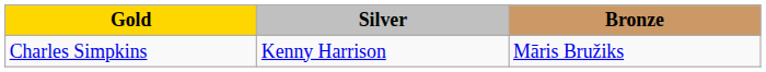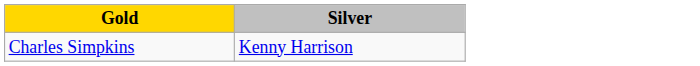 <table class="wikitable" style="text-align:left">
 <tr align="center">
 <td width=200 bgcolor=gold><strong>Gold</strong></td>
 <td width=200 bgcolor=silver><strong>Silver</strong></td>
-<td width=200 bgcolor=CC9966><strong>Bronze</strong></td>
 </tr>
 <tr>
 <td><a href='#'>Charles Simpkins</a><br><em></em></td>
 <td><a href='#'>Kenny Harrison</a><br><em></em></td>
-<td><a href='#'>Māris Bružiks</a><br><em></em></td>
 </tr>
 </table>
